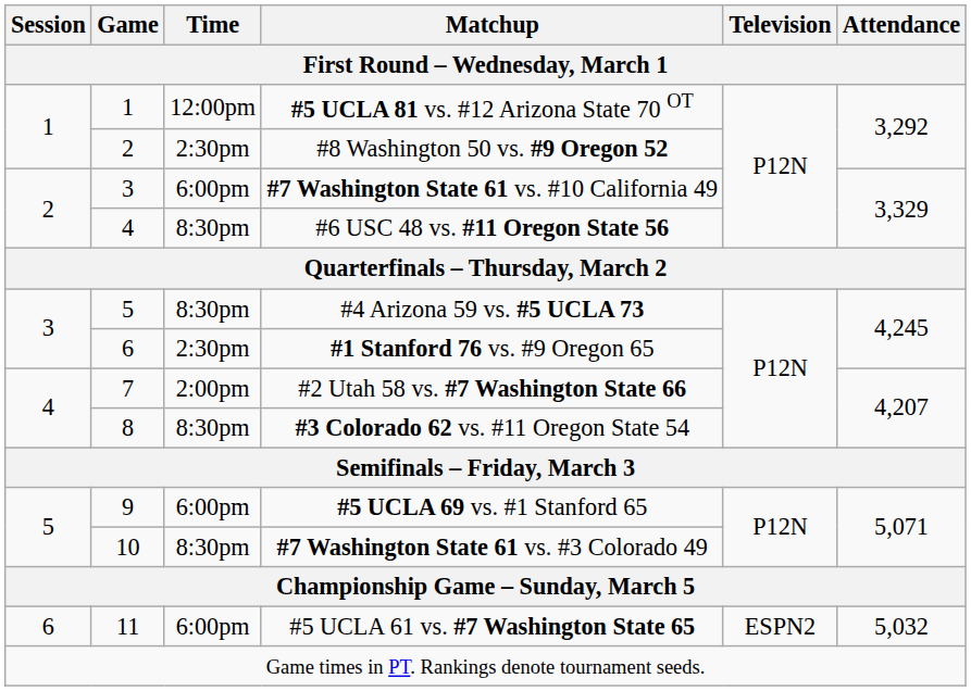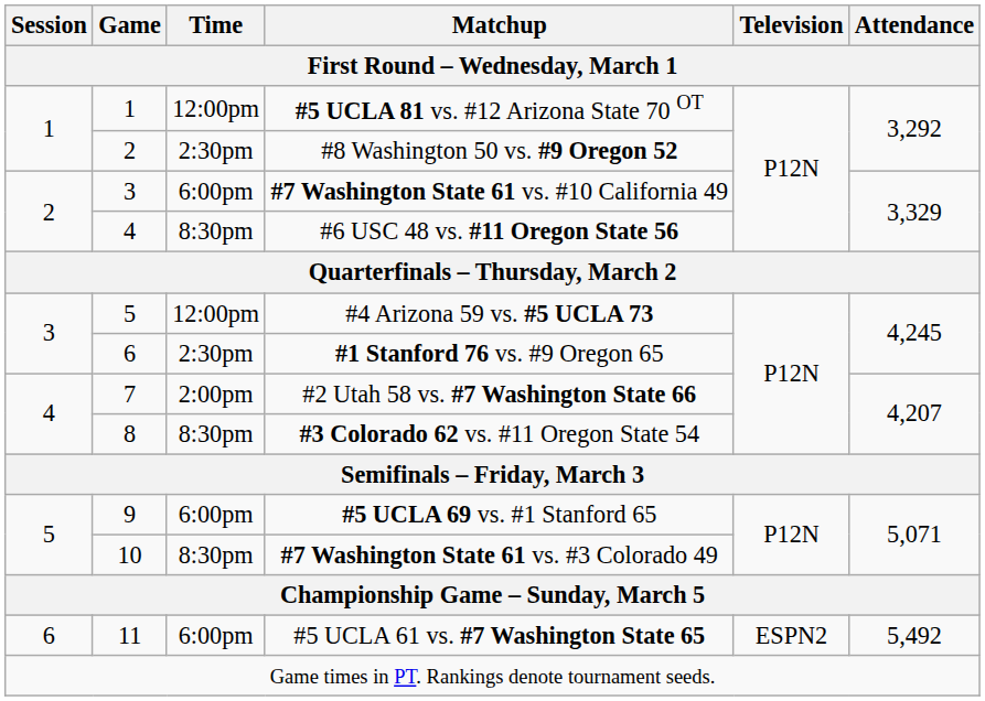 <table class="wikitable" style="font-size: 95%; text-align: center">
 <tr>
 <th>Session</th>
 <th>Game</th>
 <th>Time</th>
 <th>Matchup</th>
 <th>Television</th>
 <th>Attendance</th>
 </tr>
 <tr>
 <th colspan=7>First Round – Wednesday, March 1</th>
 </tr>
 <tr>
 <td rowspan=2>1</td>
 <td>1</td>
 <td>12:00pm</td>
 <td><strong>#5 UCLA 81</strong> vs. #12 Arizona State 70 <sup>OT</sup></td>
 <td rowspan=4>P12N</td>
 <td rowspan=2>3,292</td>
 </tr>
 <tr>
 <td>2</td>
 <td>2:30pm</td>
 <td>#8 Washington 50 vs. <strong>#9 Oregon 52</strong></td>
 </tr>
 <tr>
 <td rowspan=2>2</td>
 <td>3</td>
 <td>6:00pm</td>
 <td><strong>#7 Washington State 61</strong> vs. #10 California 49</td>
 <td rowspan=2>3,329</td>
 </tr>
 <tr>
 <td>4</td>
 <td>8:30pm</td>
 <td>#6 USC 48 vs. <strong>#11 Oregon State 56</strong></td>
 </tr>
 <tr>
 <th colspan=7>Quarterfinals – Thursday, March 2</th>
 </tr>
 <tr>
 <td rowspan=2>3</td>
 <td>5</td>
-<td>8:30pm</td>
+<td>12:00pm</td>
 <td>#4 Arizona 59 vs. <strong>#5 UCLA 73</strong></td>
 <td rowspan=4>P12N</td>
 <td rowspan=2>4,245</td>
 </tr>
 <tr>
 <td>6</td>
 <td>2:30pm</td>
 <td><strong>#1 Stanford 76</strong> vs. #9 Oregon 65</td>
 </tr>
 <tr>
 <td rowspan=2>4</td>
 <td>7</td>
 <td>2:00pm</td>
 <td>#2 Utah 58 vs. <strong>#7 Washington State 66</strong></td>
 <td rowspan=2>4,207</td>
 </tr>
 <tr>
 <td>8</td>
 <td>8:30pm</td>
 <td><strong>#3 Colorado 62</strong> vs. #11 Oregon State 54</td>
 </tr>
 <tr>
 <th colspan=7>Semifinals – Friday, March 3</th>
 </tr>
 <tr>
 <td rowspan=2>5</td>
 <td>9</td>
 <td>6:00pm</td>
 <td><strong>#5 UCLA 69</strong> vs. #1 Stanford 65</td>
 <td rowspan=2>P12N</td>
 <td rowspan=2>5,071</td>
 </tr>
 <tr>
 <td>10</td>
 <td>8:30pm</td>
 <td><strong>#7 Washington State 61</strong> vs. #3 Colorado 49</td>
 </tr>
 <tr>
 <th colspan=7>Championship Game – Sunday, March 5</th>
 </tr>
 <tr>
 <td>6</td>
 <td>11</td>
 <td>6:00pm</td>
 <td>#5 UCLA 61 vs. <strong>#7 Washington State 65</strong></td>
 <td>ESPN2</td>
-<td>5,032</td>
+<td>5,492</td>
 </tr>
 <tr>
 <td colspan=6><small>Game times in <a href='#'>PT</a>. Rankings denote tournament seeds.</small></td>
 </tr>
 </table>
